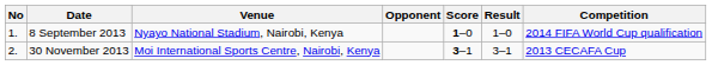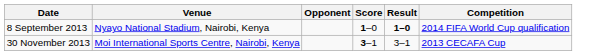 <table class="wikitable" style="font-size:85%;">
 <tr>
-<th>No</th>
 <th>Date</th>
 <th>Venue</th>
 <th>Opponent</th>
 <th>Score</th>
 <th>Result</th>
 <th>Competition</th>
 </tr>
 <tr>
-<td>1.</td>
 <td>8 September 2013</td>
 <td><a href='#'>Nyayo National Stadium</a>, Nairobi, Kenya</td>
 <td></td>
 <td align=center><strong>1</strong>–0</td>
-<td align=center>1–0</td>
+<td align=center><strong>1–0</strong></td>
 <td><a href='#'>2014 FIFA World Cup qualification</a></td>
 </tr>
 <tr>
-<td>2.</td>
 <td>30 November 2013</td>
 <td><a href='#'>Moi International Sports Centre</a>, <a href='#'>Nairobi</a>, <a href='#'>Kenya</a></td>
 <td></td>
 <td align=center><strong>3</strong>–1</td>
 <td align=center>3–1</td>
 <td><a href='#'>2013 CECAFA Cup</a></td>
 </tr>
 </table>
